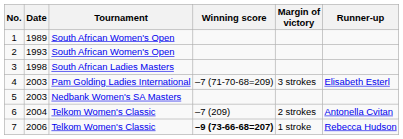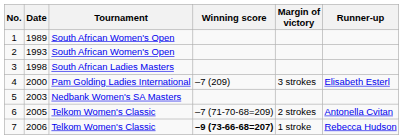 <table class="wikitable" style="font-size:95%;">
 <tr>
 <th>No.</th>
 <th>Date</th>
 <th>Tournament</th>
 <th>Winning score</th>
 <th>Margin of<br>victory</th>
 <th>Runner-up</th>
 </tr>
 <tr>
 <td align=center>1</td>
 <td>1989</td>
 <td><a href='#'>South African Women's Open</a></td>
 <td></td>
 <td></td>
 <td></td>
 </tr>
 <tr>
 <td align=center>2</td>
 <td>1993</td>
 <td><a href='#'>South African Women's Open</a></td>
 <td></td>
 <td></td>
 <td></td>
 </tr>
 <tr>
 <td align=center>3</td>
 <td>1998</td>
 <td><a href='#'>South African Ladies Masters</a></td>
 <td></td>
 <td></td>
 <td></td>
 </tr>
 <tr>
 <td align=center>4</td>
-<td>2003</td>
+<td>2000</td>
 <td><a href='#'>Pam Golding Ladies International</a></td>
-<td>–7 (71-70-68=209)</td>
+<td>–7 (209)</td>
 <td>3 strokes</td>
 <td> <a href='#'>Elisabeth Esterl</a></td>
 </tr>
 <tr>
 <td align=center>5</td>
 <td>2003</td>
 <td><a href='#'>Nedbank Women's SA Masters</a></td>
 <td></td>
 <td></td>
 <td></td>
 </tr>
 <tr>
 <td align=center>6</td>
-<td>2004</td>
+<td>2005</td>
 <td><a href='#'>Telkom Women's Classic</a></td>
-<td>–7 (209)</td>
+<td>–7 (71-70-68=209)</td>
 <td>2 strokes</td>
 <td> <a href='#'>Antonella Cvitan</a></td>
 </tr>
 <tr>
 <td align=center>7</td>
 <td>2006</td>
 <td><a href='#'>Telkom Women's Classic</a></td>
 <td><strong>–9 (73-66-68=207)</strong></td>
 <td>1 stroke</td>
 <td> <a href='#'>Rebecca Hudson</a></td>
 </tr>
 </table>
